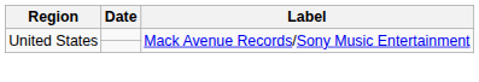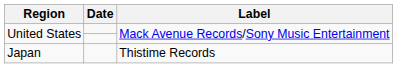 <table class="wikitable plainrowheaders">
 <tr>
 <th scope="col">Region</th>
 <th scope="col">Date</th>
 <th scope="col">Label</th>
 </tr>
 <tr>
 <td rowspan="2">United States</td>
 <td></td>
 <td rowspan="2"><a href='#'>Mack Avenue Records</a>/<a href='#'>Sony Music Entertainment</a></td>
 </tr>
 <tr>
 <td></td>
 </tr>
+<tr>
+<td>Japan</td>
+<td></td>
+<td>Thistime Records</td>
+</tr>
 </table>
